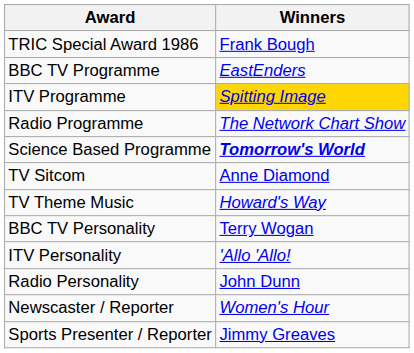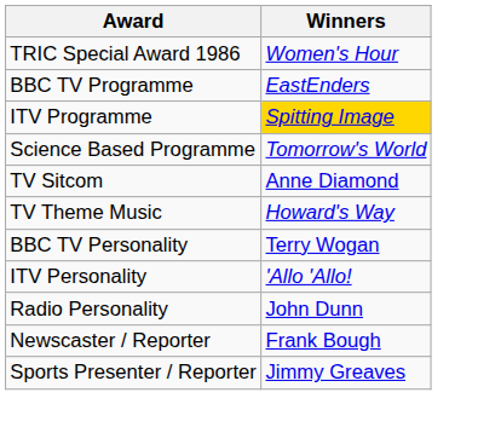 <table class="wikitable">
 <tr>
 <th>Award</th>
 <th>Winners</th>
 </tr>
 <tr>
 <td>TRIC Special Award 1986</td>
-<td><a href='#'>Frank Bough</a></td>
+<td><em><a href='#'>Women's Hour</a></em></td>
 </tr>
 <tr>
 <td>BBC TV Programme</td>
 <td><em><a href='#'>EastEnders</a></em></td>
 </tr>
 <tr>
 <td>ITV Programme</td>
 <td style="background: gold;"><em><a href='#'>Spitting Image</a></em></td>
 </tr>
 <tr>
-<td>Radio Programme</td>
-<td><em><a href='#'>The Network Chart Show</a></em></td>
-</tr>
-<tr>
 <td>Science Based Programme</td>
-<td><strong><em><a href='#'>Tomorrow's World</a></em></strong></td>
+<td><em><a href='#'>Tomorrow's World</a></em></td>
 </tr>
 <tr>
 <td>TV Sitcom</td>
 <td><a href='#'>Anne Diamond</a></td>
 </tr>
 <tr>
 <td>TV Theme Music</td>
 <td><em><a href='#'>Howard's Way</a></em></td>
 </tr>
 <tr>
 <td>BBC TV Personality</td>
 <td><a href='#'>Terry Wogan</a></td>
 </tr>
 <tr>
 <td>ITV Personality</td>
 <td><em><a href='#'>'Allo 'Allo!</a></em></td>
 </tr>
 <tr>
 <td>Radio Personality</td>
 <td><a href='#'>John Dunn</a></td>
 </tr>
 <tr>
 <td>Newscaster / Reporter</td>
-<td><em><a href='#'>Women's Hour</a></em></td>
+<td><a href='#'>Frank Bough</a></td>
 </tr>
 <tr>
 <td>Sports Presenter / Reporter</td>
 <td><a href='#'>Jimmy Greaves</a></td>
 </tr>
 </table>
